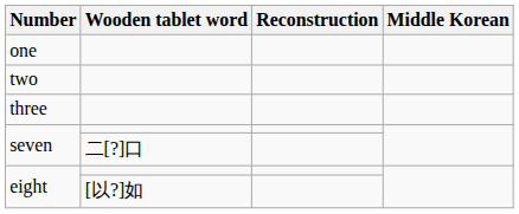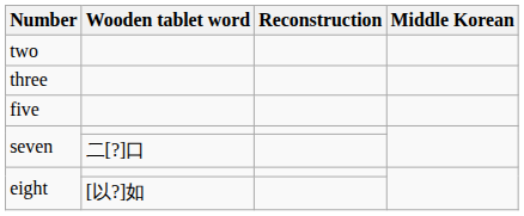 <table class="wikitable">
 <tr>
 <th>Number</th>
 <th>Wooden tablet word</th>
 <th>Reconstruction</th>
 <th>Middle Korean</th>
-</tr>
-<tr>
-<td>one</td>
-<td></td>
-<td></td>
-<td></td>
 </tr>
 <tr>
 <td>two</td>
 <td></td>
 <td></td>
 <td></td>
 </tr>
 <tr>
 <td>three</td>
+<td></td>
+<td></td>
+<td></td>
+</tr>
+<tr>
+<td>five</td>
 <td></td>
 <td></td>
 <td></td>
 </tr>
 <tr>
 <td rowspan="2">seven</td>
 <td></td>
 <td></td>
 <td rowspan="2"></td>
 </tr>
 <tr>
 <td>二[?]口</td>
 <td></td>
 </tr>
 <tr>
 <td rowspan="2">eight</td>
 <td></td>
 <td></td>
 <td rowspan="2"></td>
 </tr>
 <tr>
 <td>[以?]如</td>
 <td></td>
 </tr>
 </table>
